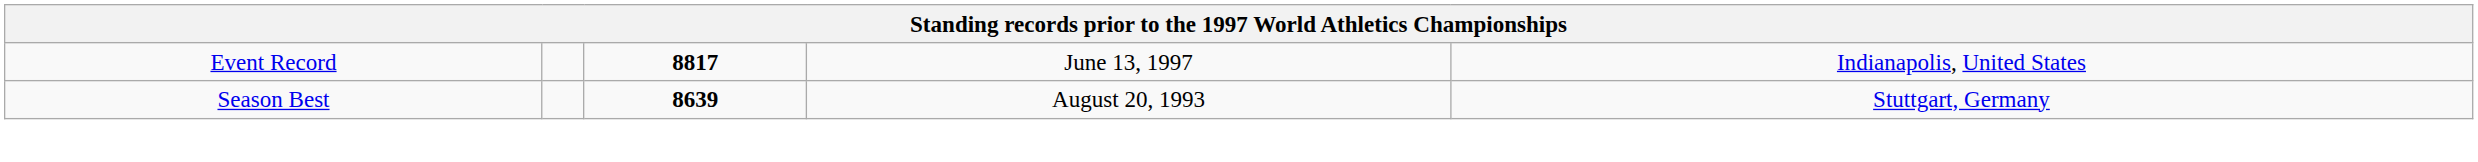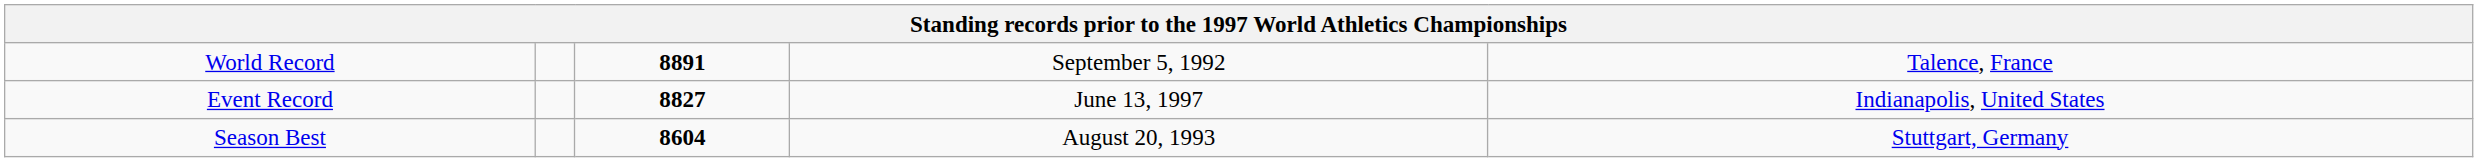 <table class="wikitable" style=" text-align:center; font-size:110%;" width="95%">
 <tr>
 <th colspan="5">Standing records prior to the 1997 World Athletics Championships</th>
 </tr>
 <tr>
+<td><a href='#'>World Record</a></td>
+<td></td>
+<td><strong>8891</strong></td>
+<td>September 5, 1992</td>
+<td> <a href='#'>Talence</a>, <a href='#'>France</a></td>
+</tr>
+<tr>
 <td><a href='#'>Event Record</a></td>
 <td></td>
-<td><strong>8817</strong></td>
+<td><strong>8827</strong></td>
 <td>June 13, 1997</td>
 <td> <a href='#'>Indianapolis</a>, <a href='#'>United States</a></td>
 </tr>
 <tr>
 <td><a href='#'>Season Best</a></td>
 <td></td>
-<td><strong>8639</strong></td>
+<td><strong>8604</strong></td>
 <td>August 20, 1993</td>
 <td> <a href='#'>Stuttgart, Germany</a></td>
 </tr>
 </table>
